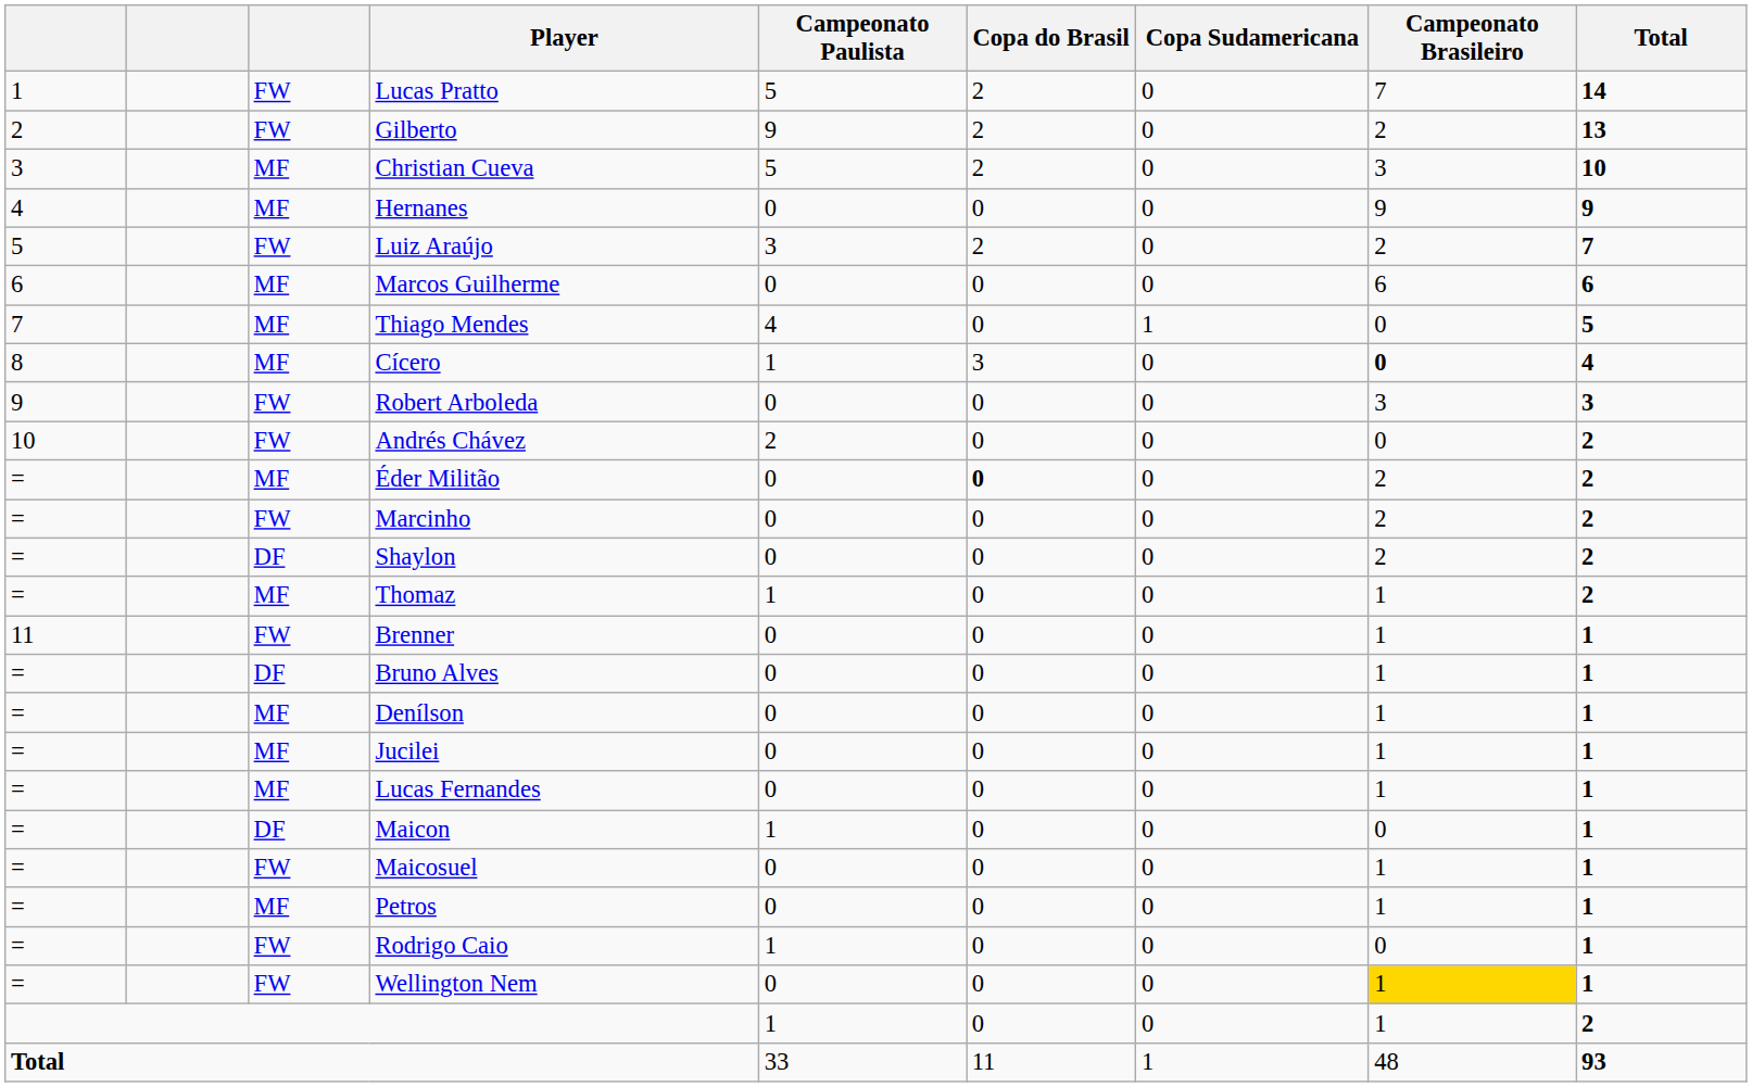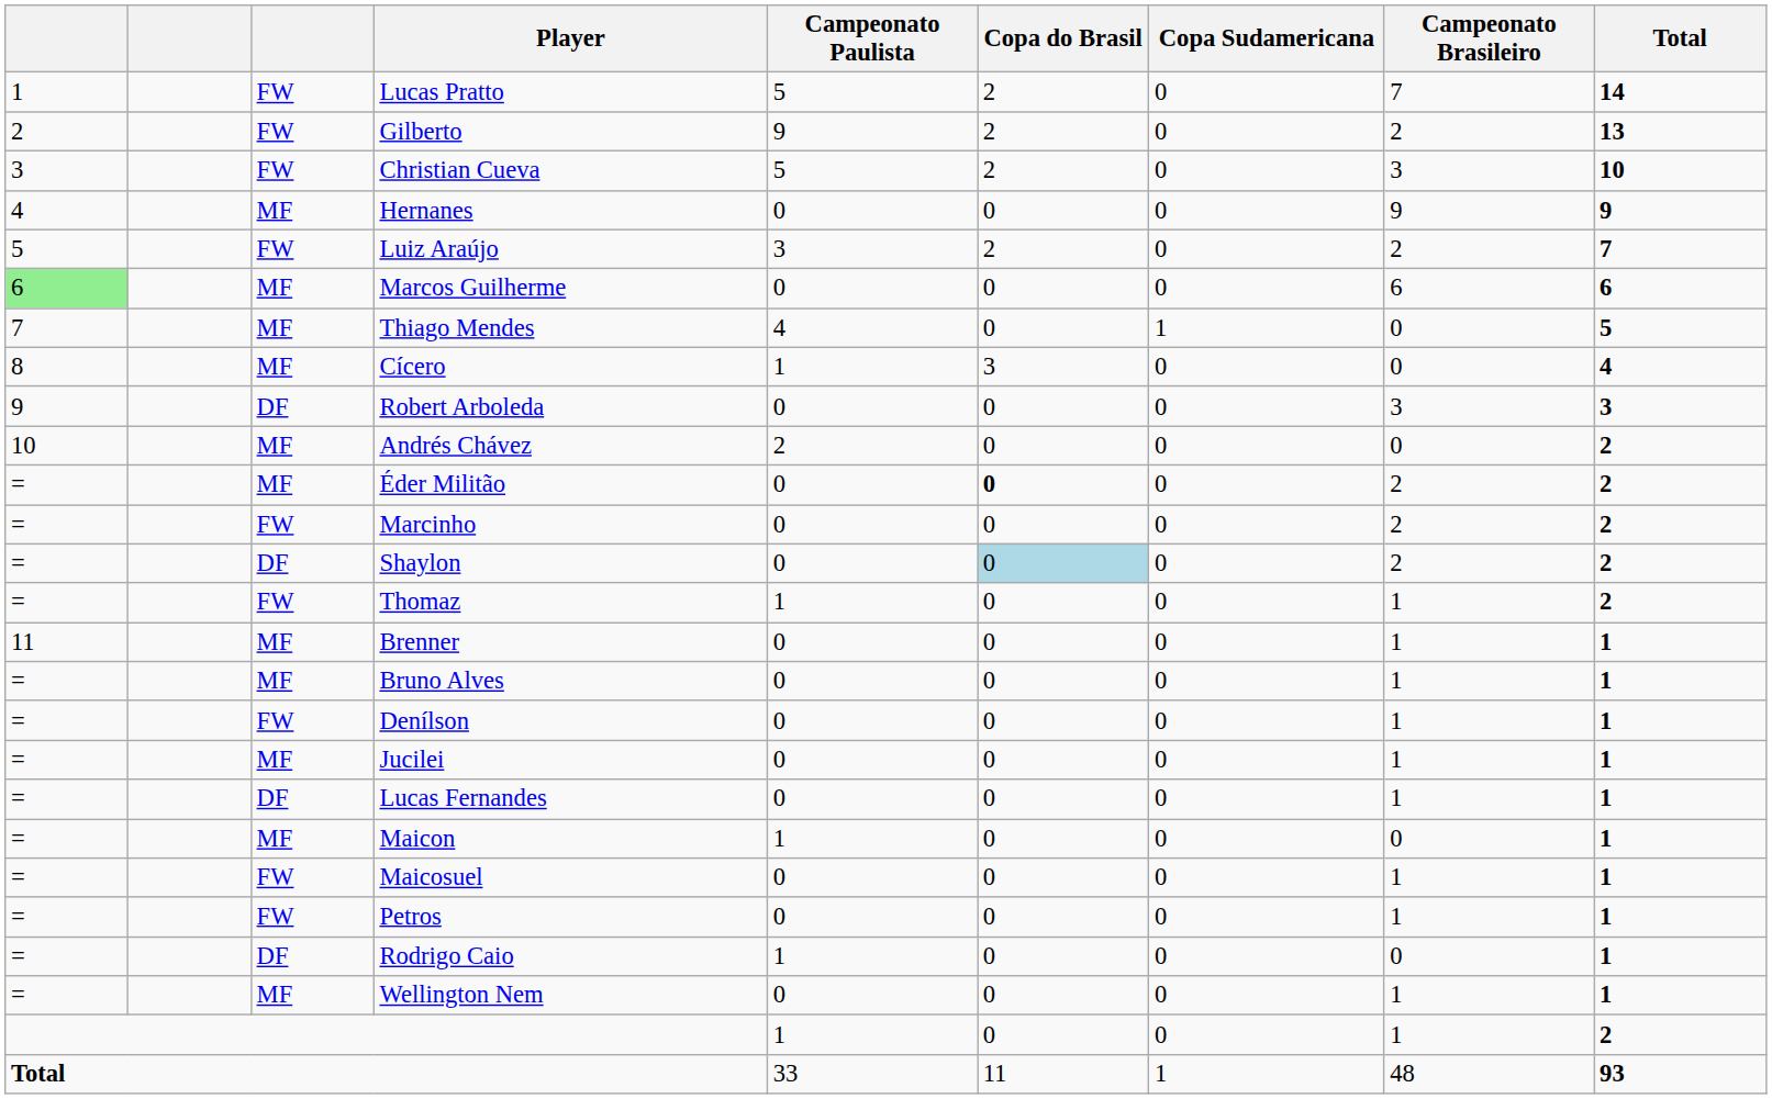 <table class="wikitable" style="width:90%; style="font-size: 90%; text-align: left;">
 <tr>
 <th width=48></th>
 <th width=48></th>
 <th width=48></th>
 <th width=170>Player</th>
 <th width=70>Campeonato Paulista</th>
 <th width=70>Copa do Brasil</th>
 <th width=70>Copa Sudamericana</th>
 <th width=70>Campeonato Brasileiro</th>
 <th width=70>Total</th>
 </tr>
 <tr>
 <td>1</td>
 <td></td>
 <td><a href='#'>FW</a></td>
 <td><a href='#'>Lucas Pratto</a></td>
 <td>5</td>
 <td>2</td>
 <td>0</td>
 <td>7</td>
 <td><strong>14</strong></td>
 </tr>
 <tr>
 <td>2</td>
 <td></td>
 <td><a href='#'>FW</a></td>
 <td><a href='#'>Gilberto</a></td>
 <td>9</td>
 <td>2</td>
 <td>0</td>
 <td>2</td>
 <td><strong>13</strong></td>
 </tr>
 <tr>
 <td>3</td>
 <td></td>
-<td><a href='#'>MF</a></td>
+<td><a href='#'>FW</a></td>
 <td><a href='#'>Christian Cueva</a></td>
 <td>5</td>
 <td>2</td>
 <td>0</td>
 <td>3</td>
 <td><strong>10</strong></td>
 </tr>
 <tr>
 <td>4</td>
 <td></td>
 <td><a href='#'>MF</a></td>
 <td><a href='#'>Hernanes</a></td>
 <td>0</td>
 <td>0</td>
 <td>0</td>
 <td>9</td>
 <td><strong>9</strong></td>
 </tr>
 <tr>
 <td>5</td>
 <td></td>
 <td><a href='#'>FW</a></td>
 <td><a href='#'>Luiz Araújo</a></td>
 <td>3</td>
 <td>2</td>
 <td>0</td>
 <td>2</td>
 <td><strong>7</strong></td>
 </tr>
 <tr>
-<td>6</td>
+<td style="background: lightgreen;">6</td>
 <td></td>
 <td><a href='#'>MF</a></td>
 <td><a href='#'>Marcos Guilherme</a></td>
 <td>0</td>
 <td>0</td>
 <td>0</td>
 <td>6</td>
 <td><strong>6</strong></td>
 </tr>
 <tr>
 <td>7</td>
 <td></td>
 <td><a href='#'>MF</a></td>
 <td><a href='#'>Thiago Mendes</a></td>
 <td>4</td>
 <td>0</td>
 <td>1</td>
 <td>0</td>
 <td><strong>5</strong></td>
 </tr>
 <tr>
 <td>8</td>
 <td></td>
 <td><a href='#'>MF</a></td>
 <td><a href='#'>Cícero</a></td>
 <td>1</td>
 <td>3</td>
 <td>0</td>
-<td><strong>0</strong></td>
+<td>0</td>
 <td><strong>4</strong></td>
 </tr>
 <tr>
 <td>9</td>
 <td></td>
-<td><a href='#'>FW</a></td>
+<td><a href='#'>DF</a></td>
 <td><a href='#'>Robert Arboleda</a></td>
 <td>0</td>
 <td>0</td>
 <td>0</td>
 <td>3</td>
 <td><strong>3</strong></td>
 </tr>
 <tr>
 <td>10</td>
 <td></td>
-<td><a href='#'>FW</a></td>
+<td><a href='#'>MF</a></td>
 <td><a href='#'>Andrés Chávez</a></td>
 <td>2</td>
 <td>0</td>
 <td>0</td>
 <td>0</td>
 <td><strong>2</strong></td>
 </tr>
 <tr>
 <td>=</td>
 <td></td>
 <td><a href='#'>MF</a></td>
 <td><a href='#'>Éder Militão</a></td>
 <td>0</td>
 <td><strong>0</strong></td>
 <td>0</td>
 <td>2</td>
 <td><strong>2</strong></td>
 </tr>
 <tr>
 <td>=</td>
 <td></td>
 <td><a href='#'>FW</a></td>
 <td><a href='#'>Marcinho</a></td>
 <td>0</td>
 <td>0</td>
 <td>0</td>
 <td>2</td>
 <td><strong>2</strong></td>
 </tr>
 <tr>
 <td>=</td>
 <td></td>
 <td><a href='#'>DF</a></td>
 <td><a href='#'>Shaylon</a></td>
 <td>0</td>
-<td>0</td>
+<td style="background: lightblue;">0</td>
 <td>0</td>
 <td>2</td>
 <td><strong>2</strong></td>
 </tr>
 <tr>
 <td>=</td>
 <td></td>
-<td><a href='#'>MF</a></td>
+<td><a href='#'>FW</a></td>
 <td><a href='#'>Thomaz</a></td>
 <td>1</td>
 <td>0</td>
 <td>0</td>
 <td>1</td>
 <td><strong>2</strong></td>
 </tr>
 <tr>
 <td>11</td>
 <td></td>
-<td><a href='#'>FW</a></td>
+<td><a href='#'>MF</a></td>
 <td><a href='#'>Brenner</a></td>
 <td>0</td>
 <td>0</td>
 <td>0</td>
 <td>1</td>
 <td><strong>1</strong></td>
 </tr>
 <tr>
 <td>=</td>
 <td></td>
-<td><a href='#'>DF</a></td>
+<td><a href='#'>MF</a></td>
 <td><a href='#'>Bruno Alves</a></td>
 <td>0</td>
 <td>0</td>
 <td>0</td>
 <td>1</td>
 <td><strong>1</strong></td>
 </tr>
 <tr>
 <td>=</td>
 <td></td>
-<td><a href='#'>MF</a></td>
+<td><a href='#'>FW</a></td>
 <td><a href='#'>Denílson</a></td>
 <td>0</td>
 <td>0</td>
 <td>0</td>
 <td>1</td>
 <td><strong>1</strong></td>
 </tr>
 <tr>
 <td>=</td>
 <td></td>
 <td><a href='#'>MF</a></td>
 <td><a href='#'>Jucilei</a></td>
 <td>0</td>
 <td>0</td>
 <td>0</td>
 <td>1</td>
 <td><strong>1</strong></td>
 </tr>
 <tr>
 <td>=</td>
 <td></td>
-<td><a href='#'>MF</a></td>
+<td><a href='#'>DF</a></td>
 <td><a href='#'>Lucas Fernandes</a></td>
 <td>0</td>
 <td>0</td>
 <td>0</td>
 <td>1</td>
 <td><strong>1</strong></td>
 </tr>
 <tr>
 <td>=</td>
 <td></td>
-<td><a href='#'>DF</a></td>
+<td><a href='#'>MF</a></td>
 <td><a href='#'>Maicon</a></td>
 <td>1</td>
 <td>0</td>
 <td>0</td>
 <td>0</td>
 <td><strong>1</strong></td>
 </tr>
 <tr>
 <td>=</td>
 <td></td>
 <td><a href='#'>FW</a></td>
 <td><a href='#'>Maicosuel</a></td>
 <td>0</td>
 <td>0</td>
 <td>0</td>
 <td>1</td>
 <td><strong>1</strong></td>
 </tr>
 <tr>
 <td>=</td>
 <td></td>
-<td><a href='#'>MF</a></td>
+<td><a href='#'>FW</a></td>
 <td><a href='#'>Petros</a></td>
 <td>0</td>
 <td>0</td>
 <td>0</td>
 <td>1</td>
 <td><strong>1</strong></td>
 </tr>
 <tr>
 <td>=</td>
 <td></td>
-<td><a href='#'>FW</a></td>
+<td><a href='#'>DF</a></td>
 <td><a href='#'>Rodrigo Caio</a></td>
 <td>1</td>
 <td>0</td>
 <td>0</td>
 <td>0</td>
 <td><strong>1</strong></td>
 </tr>
 <tr>
 <td>=</td>
 <td></td>
-<td><a href='#'>FW</a></td>
+<td><a href='#'>MF</a></td>
 <td><a href='#'>Wellington Nem</a></td>
 <td>0</td>
 <td>0</td>
 <td>0</td>
-<td style="background: gold;">1</td>
+<td>1</td>
 <td><strong>1</strong></td>
 </tr>
 <tr>
 <td colspan="4"></td>
 <td>1</td>
 <td>0</td>
 <td>0</td>
 <td>1</td>
 <td><strong>2</strong></td>
 </tr>
 <tr>
 <td colspan="4"><strong>Total</strong></td>
 <td>33</td>
 <td>11</td>
 <td>1</td>
 <td>48</td>
 <td><strong>93</strong></td>
 </tr>
 </table>
